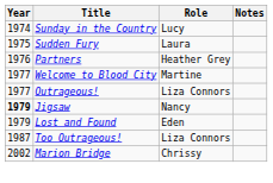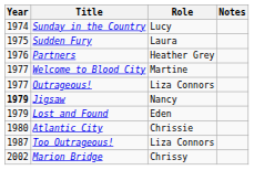 <table class="wikitable sortable">
 <tr>
 <th>Year</th>
 <th>Title</th>
 <th>Role</th>
 <th>Notes</th>
 </tr>
 <tr>
 <td>1974</td>
 <td><em><a href='#'>Sunday in the Country</a></em></td>
 <td>Lucy</td>
 <td></td>
 </tr>
 <tr>
 <td>1975</td>
 <td><em><a href='#'>Sudden Fury</a></em></td>
 <td>Laura</td>
 <td></td>
 </tr>
 <tr>
 <td>1976</td>
 <td><em><a href='#'>Partners</a></em></td>
 <td>Heather Grey</td>
 <td></td>
 </tr>
 <tr>
 <td>1977</td>
 <td><em><a href='#'>Welcome to Blood City</a></em></td>
 <td>Martine</td>
 <td></td>
 </tr>
 <tr>
 <td>1977</td>
 <td><em><a href='#'>Outrageous!</a></em></td>
 <td>Liza Connors</td>
 <td></td>
 </tr>
 <tr>
 <td><strong>1979</strong></td>
 <td><em><a href='#'>Jigsaw</a></em></td>
 <td>Nancy</td>
 <td></td>
 </tr>
 <tr>
 <td>1979</td>
 <td><em><a href='#'>Lost and Found</a></em></td>
 <td>Eden</td>
 <td></td>
 </tr>
 <tr>
+<td>1980</td>
+<td><em><a href='#'>Atlantic City</a></em></td>
+<td>Chrissie</td>
+<td></td>
+</tr>
+<tr>
 <td>1987</td>
 <td><em><a href='#'>Too Outrageous!</a></em></td>
 <td>Liza Connors</td>
 <td></td>
 </tr>
 <tr>
 <td>2002</td>
 <td><em><a href='#'>Marion Bridge</a></em></td>
 <td>Chrissy</td>
 <td></td>
 </tr>
 </table>
